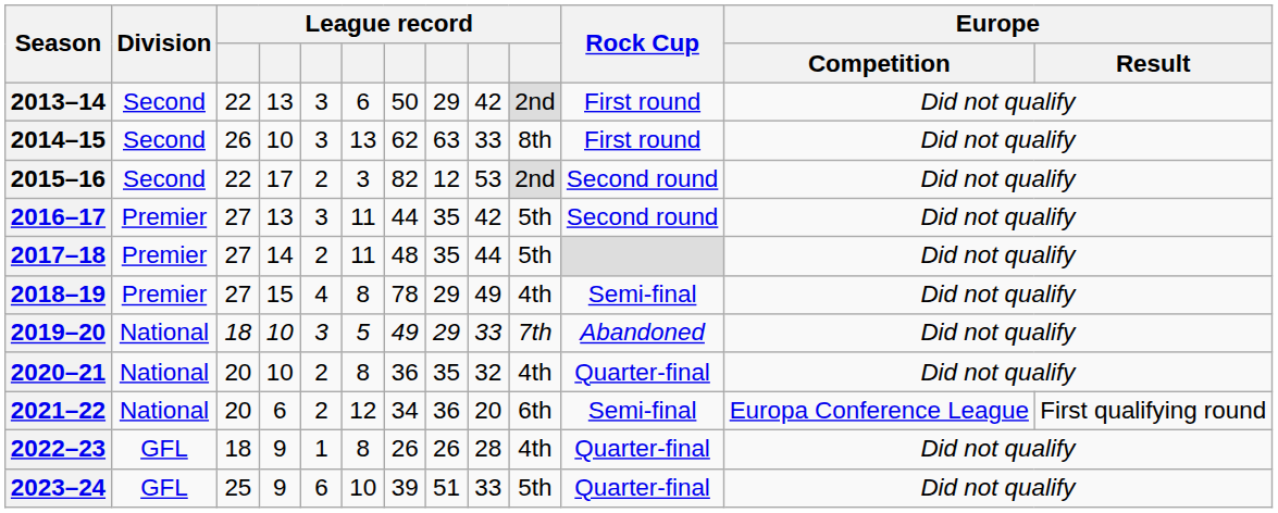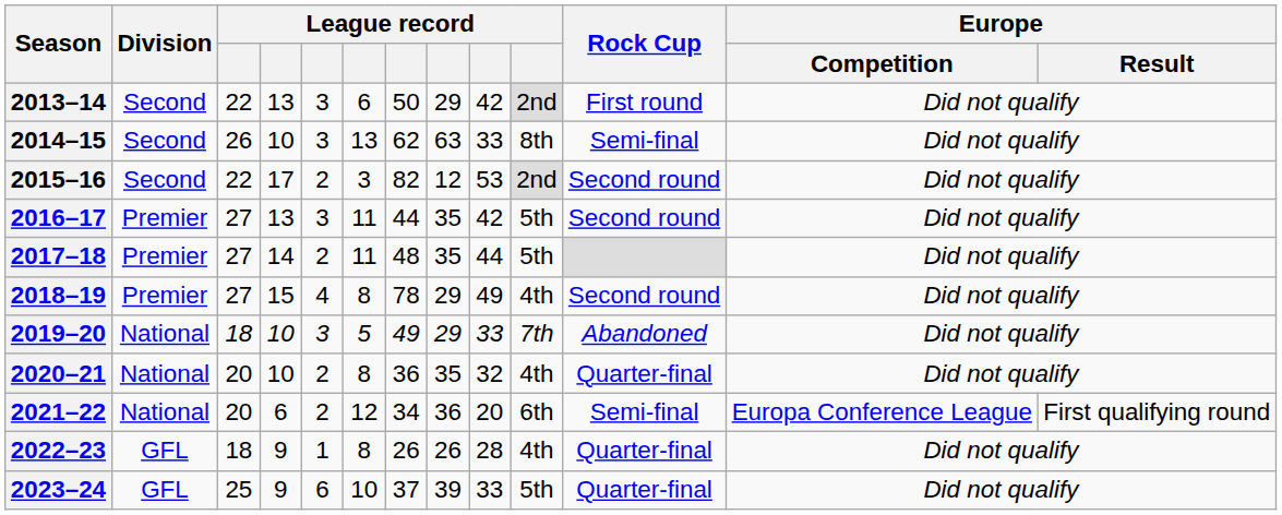 <table class="wikitable sortable plainrowheaders" style="text-align: center;">
 <tr>
 <th rowspan=2 scope=col>Season</th>
 <th rowspan=2 scope=col>Division</th>
 <th colspan=8 scope=col>League record</th>
 <th rowspan=2 scope=col><a href='#'>Rock Cup</a></th>
 <th colspan=2 scope=col>Europe</th>
 </tr>
 <tr>
 <th width=20 scope=col></th>
 <th width=20 scope=col></th>
 <th width=20 scope=col></th>
 <th width=20 scope=col></th>
 <th width=20 scope=col></th>
 <th width=20 scope=col></th>
 <th width=20 scope=col></th>
 <th width=20 scope=col data-sort-type="number"></th>
 <th scope=col>Competition</th>
 <th scope=col>Result</th>
 </tr>
 <tr>
 <th scope=row>2013–14</th>
 <td><a href='#'>Second</a></td>
 <td>22</td>
 <td>13</td>
 <td>3</td>
 <td>6</td>
 <td>50</td>
 <td>29</td>
 <td>42</td>
 <td bgcolor=#DDD>2nd</td>
 <td><a href='#'>First round</a></td>
 <td colspan=2><em>Did not qualify</em></td>
 </tr>
 <tr>
 <th scope=row>2014–15</th>
 <td><a href='#'>Second</a></td>
 <td>26</td>
 <td>10</td>
 <td>3</td>
 <td>13</td>
 <td>62</td>
 <td>63</td>
 <td>33</td>
 <td>8th</td>
-<td><a href='#'>First round</a></td>
+<td><a href='#'>Semi-final</a></td>
 <td colspan=2><em>Did not qualify</em></td>
 </tr>
 <tr>
 <th scope=row>2015–16</th>
 <td><a href='#'>Second</a></td>
 <td>22</td>
 <td>17</td>
 <td>2</td>
 <td>3</td>
 <td>82</td>
 <td>12</td>
 <td>53</td>
 <td bgcolor=#DDD>2nd</td>
 <td><a href='#'>Second round</a></td>
 <td colspan=2><em>Did not qualify</em></td>
 </tr>
 <tr>
 <th scope=row><a href='#'>2016–17</a></th>
 <td><a href='#'>Premier</a></td>
 <td>27</td>
 <td>13</td>
 <td>3</td>
 <td>11</td>
 <td>44</td>
 <td>35</td>
 <td>42</td>
 <td>5th</td>
 <td><a href='#'>Second round</a></td>
 <td colspan=2><em>Did not qualify</em></td>
 </tr>
 <tr>
 <th scope=row><a href='#'>2017–18</a></th>
 <td><a href='#'>Premier</a></td>
 <td>27</td>
 <td>14</td>
 <td>2</td>
 <td>11</td>
 <td>48</td>
 <td>35</td>
 <td>44</td>
 <td>5th</td>
 <td bgcolor=#DDD></td>
 <td colspan=2><em>Did not qualify</em></td>
 </tr>
 <tr>
 <th scope=row><a href='#'>2018–19</a></th>
 <td><a href='#'>Premier</a></td>
 <td>27</td>
 <td>15</td>
 <td>4</td>
 <td>8</td>
 <td>78</td>
 <td>29</td>
 <td>49</td>
 <td>4th</td>
-<td><a href='#'>Semi-final</a></td>
+<td><a href='#'>Second round</a></td>
 <td colspan=2><em>Did not qualify</em></td>
 </tr>
 <tr>
 <th scope=row><a href='#'>2019–20</a></th>
 <td><a href='#'>National</a></td>
 <td><em>18</em></td>
 <td><em>10</em></td>
 <td><em>3</em></td>
 <td><em>5</em></td>
 <td><em>49</em></td>
 <td><em>29</em></td>
 <td><em>33</em></td>
 <td><em>7th</em></td>
 <td><a href='#'><em>Abandoned</em></a></td>
 <td colspan=2><em>Did not qualify</em></td>
 </tr>
 <tr>
 <th scope=row><a href='#'>2020–21</a></th>
 <td><a href='#'>National</a></td>
 <td>20</td>
 <td>10</td>
 <td>2</td>
 <td>8</td>
 <td>36</td>
 <td>35</td>
 <td>32</td>
 <td>4th</td>
 <td><a href='#'>Quarter-final</a></td>
 <td colspan=2><em>Did not qualify</em></td>
 </tr>
 <tr>
 <th scope=row><a href='#'>2021–22</a></th>
 <td><a href='#'>National</a></td>
 <td>20</td>
 <td>6</td>
 <td>2</td>
 <td>12</td>
 <td>34</td>
 <td>36</td>
 <td>20</td>
 <td>6th</td>
 <td><a href='#'>Semi-final</a></td>
 <td><a href='#'>Europa Conference League</a></td>
 <td>First qualifying round</td>
 </tr>
 <tr>
 <th scope=row><a href='#'>2022–23</a></th>
 <td><a href='#'>GFL</a></td>
 <td>18</td>
 <td>9</td>
 <td>1</td>
 <td>8</td>
 <td>26</td>
 <td>26</td>
 <td>28</td>
 <td>4th</td>
 <td><a href='#'>Quarter-final</a></td>
 <td colspan=2><em>Did not qualify</em></td>
 </tr>
 <tr>
 <th scope=row><a href='#'>2023–24</a></th>
 <td><a href='#'>GFL</a></td>
 <td>25</td>
 <td>9</td>
 <td>6</td>
 <td>10</td>
+<td>37</td>
 <td>39</td>
-<td>51</td>
 <td>33</td>
 <td>5th</td>
 <td><a href='#'>Quarter-final</a></td>
 <td colspan=2><em>Did not qualify</em></td>
 </tr>
 </table>
